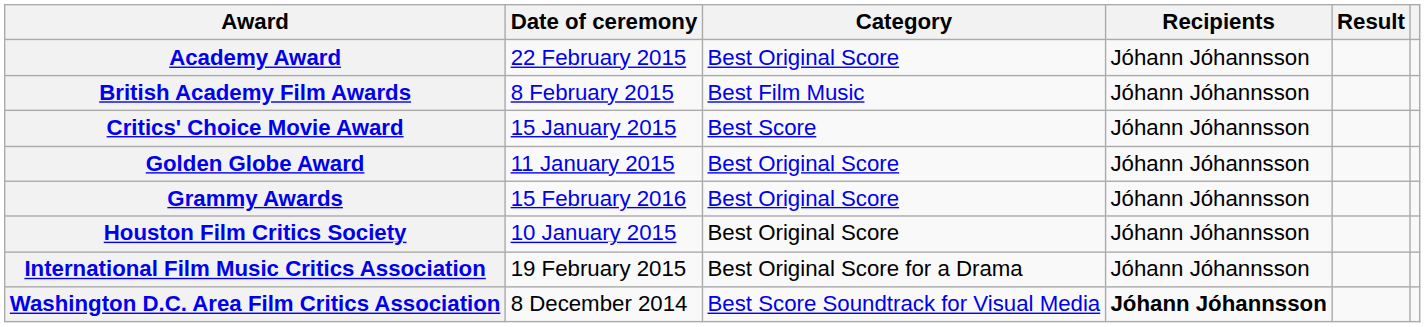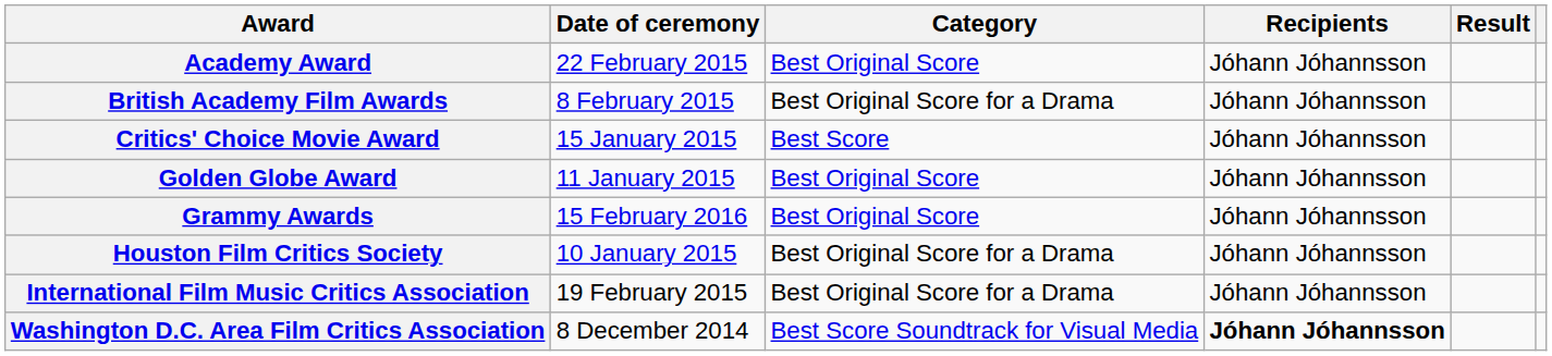 <table class="wikitable plainrowheaders sortable">
 <tr>
 <th scope="col" class="unsortable">Award</th>
 <th scope="col" class="sortable">Date of ceremony</th>
 <th scope="col">Category</th>
 <th scope="col">Recipients</th>
 <th scope="col">Result</th>
 <th scope="col" class="unsortable"></th>
 </tr>
 <tr>
 <th scope="row"><a href='#'>Academy Award</a></th>
 <td><a href='#'>22 February 2015</a></td>
 <td><a href='#'>Best Original Score</a></td>
 <td>Jóhann Jóhannsson</td>
 <td></td>
 <td style="text-align:center;"><br></td>
 </tr>
 <tr>
 <th scope="row"><a href='#'>British Academy Film Awards</a></th>
 <td><a href='#'>8 February 2015</a></td>
-<td><a href='#'>Best Film Music</a></td>
+<td>Best Original Score for a Drama</td>
 <td>Jóhann Jóhannsson</td>
 <td></td>
 <td style="text-align:center;"><br></td>
 </tr>
 <tr>
 <th scope="row"><a href='#'>Critics' Choice Movie Award</a></th>
 <td><a href='#'>15 January 2015</a></td>
 <td><a href='#'>Best Score</a></td>
 <td>Jóhann Jóhannsson</td>
 <td></td>
 <td style="text-align:center;"></td>
 </tr>
 <tr>
 <th scope="row"><a href='#'>Golden Globe Award</a></th>
 <td><a href='#'>11 January 2015</a></td>
 <td><a href='#'>Best Original Score</a></td>
 <td>Jóhann Jóhannsson</td>
 <td></td>
 <td style="text-align:center;"></td>
 </tr>
 <tr>
 <th scope="row"><a href='#'>Grammy Awards</a></th>
 <td><a href='#'>15 February 2016</a></td>
 <td><a href='#'>Best Original Score</a></td>
 <td>Jóhann Jóhannsson</td>
 <td></td>
 <td style="text-align:center;"></td>
 </tr>
 <tr>
 <th scope="row"><a href='#'>Houston Film Critics Society</a></th>
 <td><a href='#'>10 January 2015</a></td>
-<td>Best Original Score</td>
+<td>Best Original Score for a Drama</td>
 <td>Jóhann Jóhannsson</td>
 <td></td>
 <td style="text-align:center;"></td>
 </tr>
 <tr>
 <th scope="row"><a href='#'>International Film Music Critics Association</a></th>
 <td rowspan="1">19 February 2015</td>
 <td>Best Original Score for a Drama</td>
 <td>Jóhann Jóhannsson</td>
 <td></td>
 <td style="text-align:center;"></td>
 </tr>
 <tr>
 <th scope="row"><a href='#'>Washington D.C. Area Film Critics Association</a></th>
 <td>8 December 2014</td>
 <td><a href='#'>Best Score Soundtrack for Visual Media</a></td>
 <td><strong>Jóhann Jóhannsson</strong></td>
 <td></td>
 <td style="text-align:center;"></td>
 </tr>
 </table>
